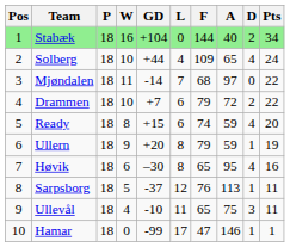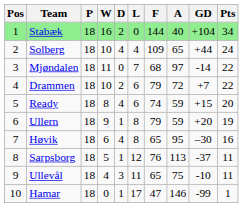 <table class="wikitable sortable" style="text-align: center;">
 <tr>
 <th>Pos</th>
 <th>Team</th>
 <th>P</th>
 <th>W</th>
-<th>GD</th>
+<th>D</th>
 <th>L</th>
 <th>F</th>
 <th>A</th>
-<th>D</th>
+<th>GD</th>
 <th>Pts</th>
 </tr>
 <tr style="background:#90EE90;">
 <td>1</td>
 <td align="left"><a href='#'>Stabæk</a></td>
 <td>18</td>
 <td>16</td>
-<td>+104</td>
+<td>2</td>
 <td>0</td>
 <td>144</td>
 <td>40</td>
-<td>2</td>
+<td>+104</td>
 <td>34</td>
 </tr>
 <tr>
 <td>2</td>
 <td align="left"><a href='#'>Solberg</a></td>
 <td>18</td>
 <td>10</td>
-<td>+44</td>
+<td>4</td>
 <td>4</td>
 <td>109</td>
 <td>65</td>
-<td>4</td>
+<td>+44</td>
 <td>24</td>
 </tr>
 <tr>
 <td>3</td>
 <td align="left"><a href='#'>Mjøndalen</a></td>
 <td>18</td>
 <td>11</td>
-<td>-14</td>
+<td>0</td>
 <td>7</td>
 <td>68</td>
 <td>97</td>
-<td>0</td>
+<td>-14</td>
 <td>22</td>
 </tr>
 <tr>
 <td>4</td>
 <td align="left"><a href='#'>Drammen</a></td>
 <td>18</td>
 <td>10</td>
-<td>+7</td>
+<td>2</td>
 <td>6</td>
 <td>79</td>
 <td>72</td>
-<td>2</td>
+<td>+7</td>
 <td>22</td>
 </tr>
 <tr>
 <td>5</td>
 <td align="left"><a href='#'>Ready</a></td>
 <td>18</td>
 <td>8</td>
-<td>+15</td>
+<td>4</td>
 <td>6</td>
 <td>74</td>
 <td>59</td>
-<td>4</td>
+<td>+15</td>
 <td>20</td>
 </tr>
 <tr>
 <td>6</td>
 <td align="left"><a href='#'>Ullern</a></td>
 <td>18</td>
 <td>9</td>
-<td>+20</td>
+<td>1</td>
 <td>8</td>
 <td>79</td>
 <td>59</td>
-<td>1</td>
+<td>+20</td>
 <td>19</td>
 </tr>
 <tr>
 <td>7</td>
 <td align="left"><a href='#'>Høvik</a></td>
 <td>18</td>
 <td>6</td>
-<td>–30</td>
+<td>4</td>
 <td>8</td>
 <td>65</td>
 <td>95</td>
-<td>4</td>
+<td>–30</td>
 <td>16</td>
 </tr>
 <tr>
 <td>8</td>
 <td align="left"><a href='#'>Sarpsborg</a></td>
 <td>18</td>
 <td>5</td>
-<td>-37</td>
+<td>1</td>
 <td>12</td>
 <td>76</td>
 <td>113</td>
-<td>1</td>
+<td>-37</td>
 <td>11</td>
 </tr>
 <tr>
 <td>9</td>
 <td align="left"><a href='#'>Ullevål</a></td>
 <td>18</td>
 <td>4</td>
-<td>-10</td>
+<td>3</td>
 <td>11</td>
 <td>65</td>
 <td>75</td>
-<td>3</td>
+<td>-10</td>
 <td>11</td>
 </tr>
 <tr>
 <td>10</td>
 <td align="left"><a href='#'>Hamar</a></td>
 <td>18</td>
 <td>0</td>
-<td>-99</td>
+<td>1</td>
 <td>17</td>
 <td>47</td>
 <td>146</td>
-<td>1</td>
+<td>-99</td>
 <td>1</td>
 </tr>
 </table>
